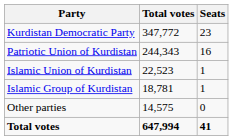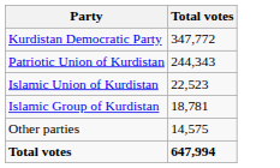 <table class="wikitable" style="border:1px solid #8888aa; background:#f8f8f8; padding:0; font-size:90%;">
 <tr>
 <th>Party</th>
 <th>Total votes</th>
-<th>Seats</th>
 </tr>
 <tr>
 <td><a href='#'>Kurdistan Democratic Party</a></td>
 <td>347,772</td>
-<td>23</td>
 </tr>
 <tr>
 <td><a href='#'>Patriotic Union of Kurdistan</a></td>
 <td>244,343</td>
-<td>16</td>
 </tr>
 <tr>
 <td><a href='#'>Islamic Union of Kurdistan</a></td>
 <td>22,523</td>
-<td>1</td>
 </tr>
 <tr>
 <td><a href='#'>Islamic Group of Kurdistan</a></td>
 <td>18,781</td>
-<td>1</td>
 </tr>
 <tr>
 <td>Other parties</td>
 <td>14,575</td>
-<td>0</td>
 </tr>
 <tr>
 <td><strong>Total votes</strong></td>
 <td><strong>647,994</strong></td>
-<td><strong>41</strong></td>
 </tr>
 </table>
